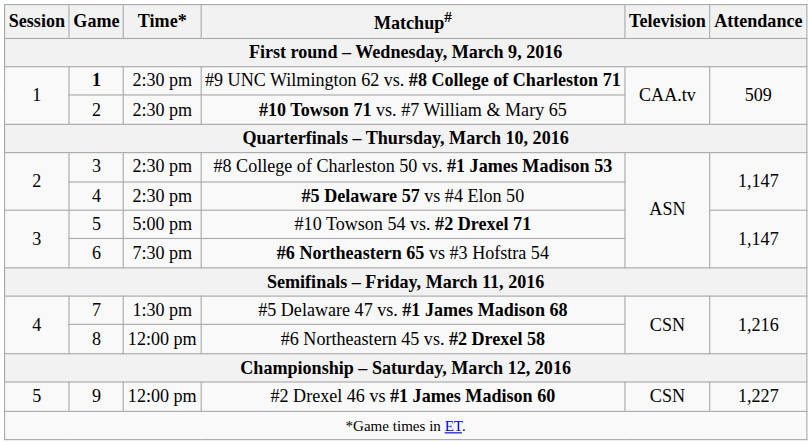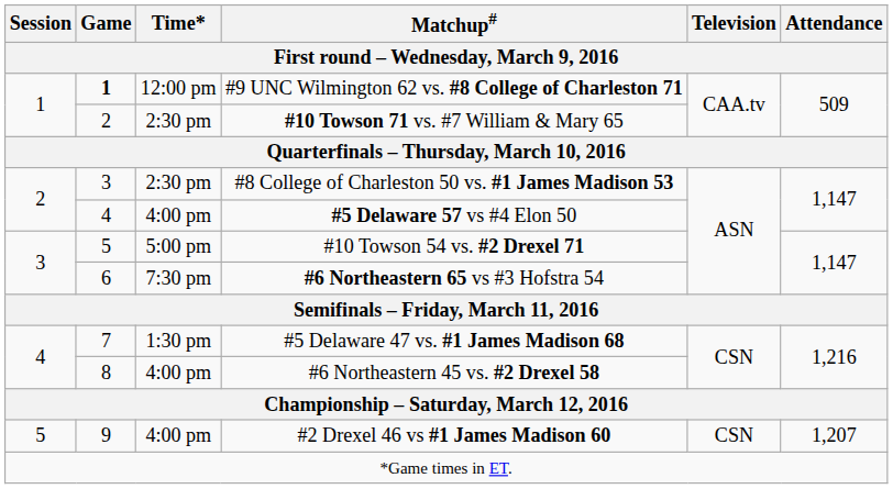 <table class="wikitable" style="text-align:center;">
 <tr>
 <th>Session</th>
 <th>Game</th>
 <th>Time*</th>
 <th>Matchup<sup>#</sup></th>
 <th>Television</th>
 <th>Attendance</th>
 </tr>
 <tr>
 <th colspan=6>First round – Wednesday, March 9, 2016</th>
 </tr>
 <tr>
 <td rowspan=2>1</td>
 <td><strong>1</strong></td>
-<td>2:30 pm</td>
+<td>12:00 pm</td>
 <td>#9 UNC Wilmington 62 vs. <strong>#8 College of Charleston 71</strong></td>
 <td rowspan=2>CAA.tv</td>
 <td rowspan=2>509</td>
 </tr>
 <tr>
 <td>2</td>
 <td>2:30 pm</td>
 <td><strong>#10 Towson 71</strong> vs. #7 William & Mary 65</td>
 </tr>
 <tr>
 <th colspan=6>Quarterfinals – Thursday, March 10, 2016</th>
 </tr>
 <tr>
 <td rowspan=2>2</td>
 <td>3</td>
 <td>2:30 pm</td>
 <td>#8 College of Charleston 50 vs. <strong>#1 James Madison 53</strong></td>
 <td rowspan=4>ASN</td>
 <td rowspan=2>1,147</td>
 </tr>
 <tr>
 <td>4</td>
-<td>2:30 pm</td>
+<td>4:00 pm</td>
 <td><strong>#5 Delaware 57</strong> vs #4 Elon 50</td>
 </tr>
 <tr>
 <td rowspan=2>3</td>
 <td>5</td>
 <td>5:00 pm</td>
 <td>#10 Towson 54 vs. <strong>#2 Drexel 71</strong></td>
 <td rowspan=2>1,147</td>
 </tr>
 <tr>
 <td>6</td>
 <td>7:30 pm</td>
 <td><strong>#6 Northeastern 65</strong> vs #3 Hofstra 54</td>
 </tr>
 <tr>
 <th colspan=6>Semifinals – Friday, March 11, 2016</th>
 </tr>
 <tr>
 <td rowspan=2>4</td>
 <td>7</td>
 <td>1:30 pm</td>
 <td>#5 Delaware 47 vs. <strong>#1 James Madison 68</strong></td>
 <td rowspan=2>CSN</td>
 <td rowspan=2>1,216</td>
 </tr>
 <tr>
 <td>8</td>
-<td>12:00 pm</td>
+<td>4:00 pm</td>
 <td>#6 Northeastern 45 vs. <strong>#2 Drexel 58</strong></td>
 </tr>
 <tr>
 <th colspan=6>Championship – Saturday, March 12, 2016</th>
 </tr>
 <tr>
 <td>5</td>
 <td>9</td>
-<td>12:00 pm</td>
+<td>4:00 pm</td>
 <td>#2 Drexel 46 vs <strong>#1 James Madison 60</strong></td>
 <td rowspan=1>CSN</td>
-<td rowspan=1>1,227</td>
+<td rowspan=1>1,207</td>
 </tr>
 <tr>
 <td colspan=6><small>*Game times in <a href='#'>ET</a>.</small></td>
 </tr>
 </table>
